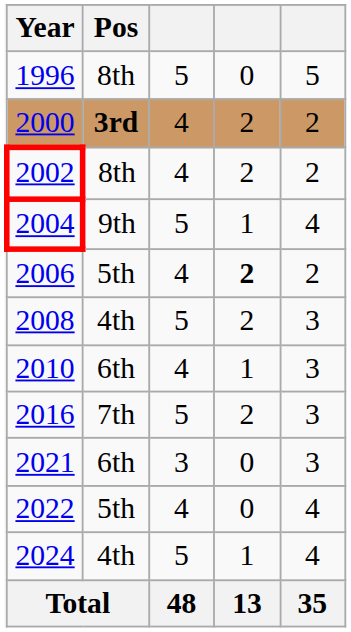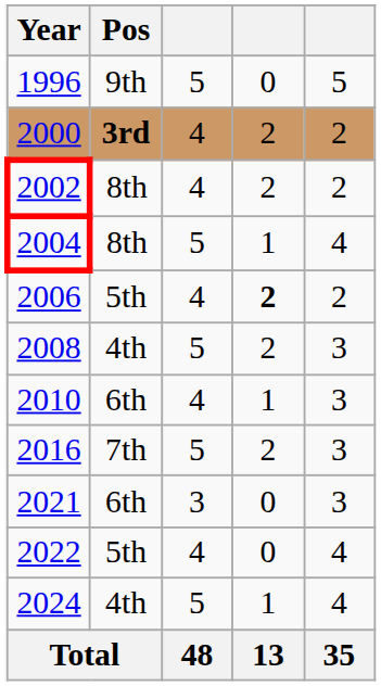 <table class="wikitable" style="text-align: center;">
 <tr>
 <th>Year</th>
 <th width=28>Pos</th>
 <th width=28></th>
 <th width=28></th>
 <th width=28></th>
 </tr>
 <tr>
 <td> <a href='#'>1996</a></td>
-<td>8th</td>
+<td>9th</td>
 <td>5</td>
 <td>0</td>
 <td>5</td>
 </tr>
 <tr bgcolor=#cc9966>
 <td> <a href='#'>2000</a></td>
 <td><strong>3rd</strong></td>
 <td>4</td>
 <td>2</td>
 <td>2</td>
 </tr>
 <tr>
 <td style="border: 3px solid red"> <a href='#'>2002</a></td>
 <td>8th</td>
 <td>4</td>
 <td>2</td>
 <td>2</td>
 </tr>
 <tr>
 <td style="border: 3px solid red"> <a href='#'>2004</a></td>
-<td>9th</td>
+<td>8th</td>
 <td>5</td>
 <td>1</td>
 <td>4</td>
 </tr>
 <tr>
 <td> <a href='#'>2006</a></td>
 <td>5th</td>
 <td>4</td>
 <td><strong>2</strong></td>
 <td>2</td>
 </tr>
 <tr>
 <td> <a href='#'>2008</a></td>
 <td>4th</td>
 <td>5</td>
 <td>2</td>
 <td>3</td>
 </tr>
 <tr>
 <td> <a href='#'>2010</a></td>
 <td>6th</td>
 <td>4</td>
 <td>1</td>
 <td>3</td>
 </tr>
 <tr>
 <td> <a href='#'>2016</a></td>
 <td>7th</td>
 <td>5</td>
 <td>2</td>
 <td>3</td>
 </tr>
 <tr>
 <td> <a href='#'>2021</a></td>
 <td>6th</td>
 <td>3</td>
 <td>0</td>
 <td>3</td>
 </tr>
 <tr>
 <td> <a href='#'>2022</a></td>
 <td>5th</td>
 <td>4</td>
 <td>0</td>
 <td>4</td>
 </tr>
 <tr>
 <td> <a href='#'>2024</a></td>
 <td>4th</td>
 <td>5</td>
 <td>1</td>
 <td>4</td>
 </tr>
 <tr>
 <th colspan=2 align=left>Total</th>
 <th>48</th>
 <th>13</th>
 <th>35</th>
 </tr>
 </table>
